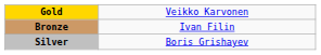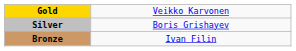 <table class="wikitable" style="text-align:center; " width="35%">
 <tr>
 <td bgcolor="gold"><strong>Gold</strong></td>
 <td><a href='#'>Veikko Karvonen</a><br>  <small><em></em></small></td>
 </tr>
 <tr>
+<td bgcolor="silver"><strong>Silver</strong></td>
+<td><a href='#'>Boris Grishayev</a><br>  <small><em></em></small></td>
+</tr>
+<tr>
 <td bgcolor="CC9966"><strong>Bronze</strong></td>
 <td><a href='#'>Ivan Filin</a><br>  <small><em></em></small></td>
 </tr>
-<tr>
-<td bgcolor="silver"><strong>Silver</strong></td>
-<td><a href='#'>Boris Grishayev</a><br>  <small><em></em></small></td>
-</tr>
 </table>
